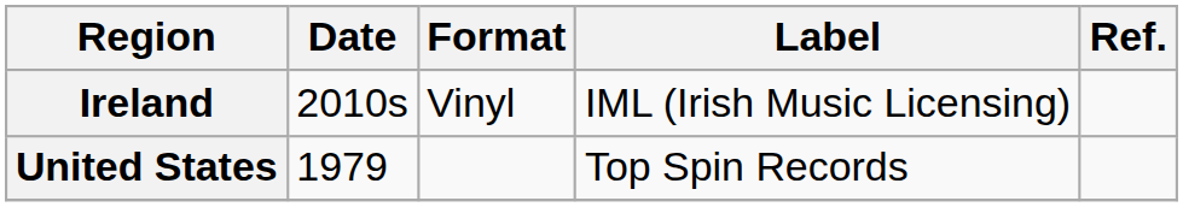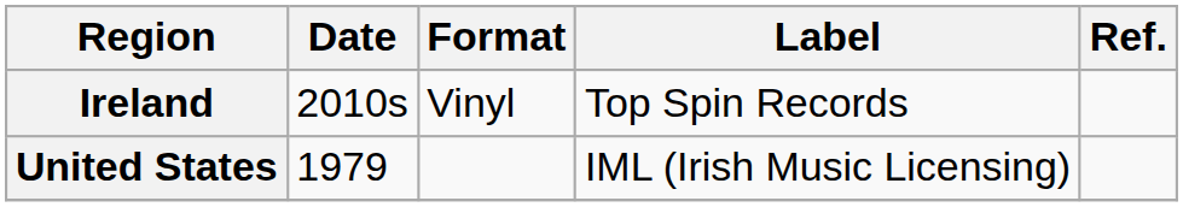 <table class="wikitable plainrowheaders">
 <tr>
 <th scope="col">Region</th>
 <th scope="col">Date</th>
 <th scope="col">Format</th>
 <th scope="col">Label</th>
 <th scope="col">Ref.</th>
 </tr>
 <tr>
 <th scope="row">Ireland</th>
 <td>2010s</td>
 <td>Vinyl</td>
-<td>IML (Irish Music Licensing)</td>
+<td>Top Spin Records</td>
 <td></td>
 </tr>
 <tr>
 <th scope="row">United States</th>
 <td>1979</td>
 <td></td>
-<td>Top Spin Records</td>
+<td>IML (Irish Music Licensing)</td>
 <td></td>
 </tr>
 <tr>
 </tr>
 </table>
